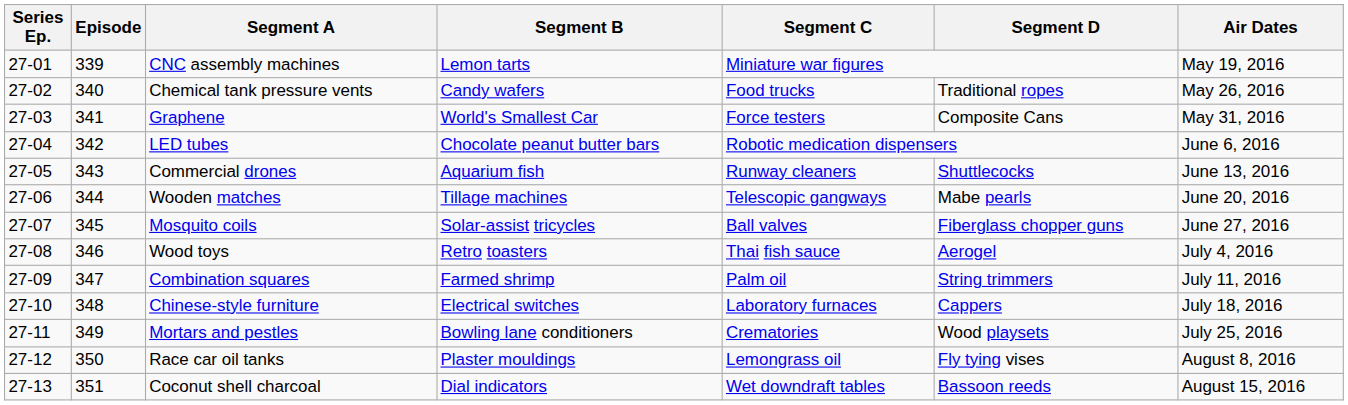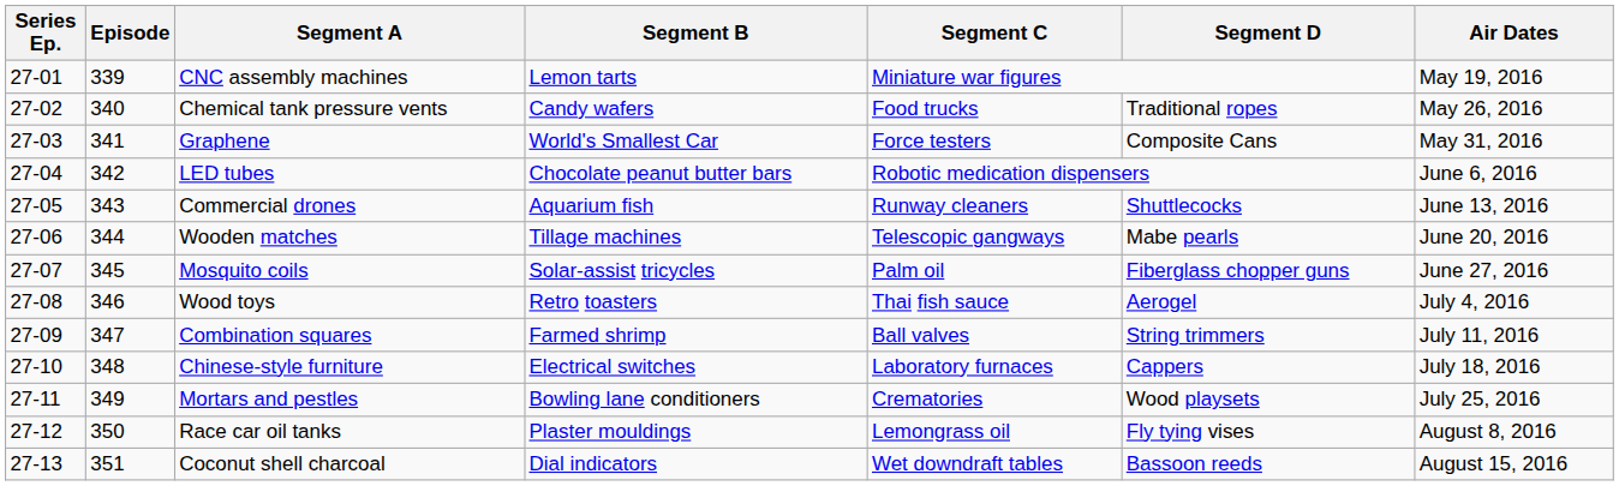 <table class="wikitable" style="width:100%;">
 <tr>
 <th style="width:5%;">Series Ep.</th>
 <th style="width:5%;">Episode</th>
 <th>Segment A</th>
 <th>Segment B</th>
 <th>Segment C</th>
 <th>Segment D</th>
 <th>Air Dates</th>
 </tr>
 <tr>
 <td>27-01</td>
 <td>339</td>
 <td><a href='#'>CNC</a> assembly machines</td>
 <td><a href='#'>Lemon tarts</a></td>
 <td colspan="2"><a href='#'>Miniature war figures</a></td>
 <td>May 19, 2016</td>
 </tr>
 <tr>
 <td>27-02</td>
 <td>340</td>
 <td>Chemical tank pressure vents</td>
 <td><a href='#'>Candy wafers</a></td>
 <td><a href='#'>Food trucks</a></td>
 <td>Traditional <a href='#'>ropes</a></td>
 <td>May 26, 2016</td>
 </tr>
 <tr>
 <td>27-03</td>
 <td>341</td>
 <td><a href='#'>Graphene</a></td>
 <td><a href='#'>World's Smallest Car</a></td>
 <td><a href='#'>Force testers</a></td>
 <td>Composite Cans</td>
 <td>May 31, 2016</td>
 </tr>
 <tr>
 <td>27-04</td>
 <td>342</td>
 <td><a href='#'>LED tubes</a></td>
 <td><a href='#'>Chocolate peanut butter bars</a></td>
 <td colspan="2"><a href='#'>Robotic medication dispensers</a></td>
 <td>June 6, 2016</td>
 </tr>
 <tr>
 <td>27-05</td>
 <td>343</td>
 <td>Commercial <a href='#'>drones</a></td>
 <td><a href='#'>Aquarium fish</a></td>
 <td><a href='#'>Runway cleaners</a></td>
 <td><a href='#'>Shuttlecocks</a></td>
 <td>June 13, 2016</td>
 </tr>
 <tr>
 <td>27-06</td>
 <td>344</td>
 <td>Wooden <a href='#'>matches</a></td>
 <td><a href='#'>Tillage machines</a></td>
 <td><a href='#'>Telescopic gangways</a></td>
 <td>Mabe <a href='#'>pearls</a></td>
 <td>June 20, 2016</td>
 </tr>
 <tr>
 <td>27-07</td>
 <td>345</td>
 <td><a href='#'>Mosquito coils</a></td>
 <td><a href='#'>Solar-assist</a> <a href='#'>tricycles</a></td>
-<td><a href='#'>Ball valves</a></td>
+<td><a href='#'>Palm oil</a></td>
 <td><a href='#'>Fiberglass chopper guns</a></td>
 <td>June 27, 2016</td>
 </tr>
 <tr>
 <td>27-08</td>
 <td>346</td>
 <td>Wood toys</td>
 <td><a href='#'>Retro</a> <a href='#'>toasters</a></td>
 <td><a href='#'>Thai</a> <a href='#'>fish sauce</a></td>
 <td><a href='#'>Aerogel</a></td>
 <td>July 4, 2016</td>
 </tr>
 <tr>
 <td>27-09</td>
 <td>347</td>
 <td><a href='#'>Combination squares</a></td>
 <td><a href='#'>Farmed shrimp</a></td>
-<td><a href='#'>Palm oil</a></td>
+<td><a href='#'>Ball valves</a></td>
 <td><a href='#'>String trimmers</a></td>
 <td>July 11, 2016</td>
 </tr>
 <tr>
 <td>27-10</td>
 <td>348</td>
 <td><a href='#'>Chinese-style furniture</a></td>
 <td><a href='#'>Electrical switches</a></td>
 <td><a href='#'>Laboratory furnaces</a></td>
 <td><a href='#'>Cappers</a></td>
 <td>July 18, 2016</td>
 </tr>
 <tr>
 <td>27-11</td>
 <td>349</td>
 <td><a href='#'>Mortars and pestles</a></td>
 <td><a href='#'>Bowling lane</a> conditioners</td>
 <td><a href='#'>Crematories</a></td>
 <td>Wood <a href='#'>playsets</a></td>
 <td>July 25, 2016</td>
 </tr>
 <tr>
 <td>27-12</td>
 <td>350</td>
 <td>Race car oil tanks</td>
 <td><a href='#'>Plaster mouldings</a></td>
 <td><a href='#'>Lemongrass oil</a></td>
 <td><a href='#'>Fly tying</a> vises</td>
 <td>August 8, 2016</td>
 </tr>
 <tr>
 <td>27-13</td>
 <td>351</td>
 <td>Coconut shell charcoal</td>
 <td><a href='#'>Dial indicators</a></td>
 <td><a href='#'>Wet downdraft tables</a></td>
 <td><a href='#'>Bassoon reeds</a></td>
 <td>August 15, 2016</td>
 </tr>
 </table>
